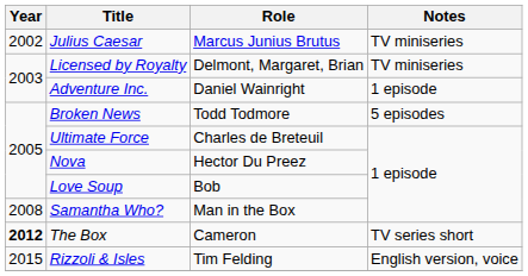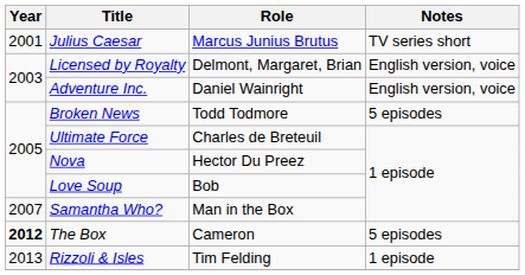 <table class="wikitable sortable">
 <tr>
 <th>Year</th>
 <th>Title</th>
 <th>Role</th>
 <th class="unsortable">Notes</th>
 </tr>
 <tr>
-<td>2002</td>
+<td>2001</td>
 <td><em><a href='#'>Julius Caesar</a></em></td>
 <td><a href='#'>Marcus Junius Brutus</a></td>
-<td>TV miniseries</td>
+<td>TV series short</td>
 </tr>
 <tr>
 <td rowspan="2">2003</td>
 <td><em><a href='#'>Licensed by Royalty</a></em></td>
 <td>Delmont, Margaret, Brian</td>
-<td>TV miniseries</td>
+<td>English version, voice</td>
 </tr>
 <tr>
 <td><em><a href='#'>Adventure Inc.</a></em></td>
 <td>Daniel Wainright</td>
-<td>1 episode</td>
+<td>English version, voice</td>
 </tr>
 <tr>
 <td rowspan="4">2005</td>
 <td><em><a href='#'>Broken News</a></em></td>
 <td>Todd Todmore</td>
 <td>5 episodes</td>
 </tr>
 <tr>
 <td><em><a href='#'>Ultimate Force</a></em></td>
 <td>Charles de Breteuil</td>
 <td rowspan="4">1 episode</td>
 </tr>
 <tr>
 <td><em><a href='#'>Nova</a></em></td>
 <td>Hector Du Preez</td>
 </tr>
 <tr>
 <td><em><a href='#'>Love Soup</a></em></td>
 <td>Bob</td>
 </tr>
 <tr>
-<td>2008</td>
+<td>2007</td>
 <td><em><a href='#'>Samantha Who?</a></em></td>
 <td>Man in the Box</td>
 </tr>
 <tr>
 <td><strong>2012</strong></td>
 <td><em>The Box</em></td>
 <td>Cameron</td>
-<td>TV series short</td>
+<td>5 episodes</td>
 </tr>
 <tr>
-<td>2015</td>
+<td>2013</td>
 <td><em><a href='#'>Rizzoli & Isles</a></em></td>
 <td>Tim Felding</td>
-<td>English version, voice</td>
+<td>1 episode</td>
 </tr>
 <tr>
 </tr>
 </table>
